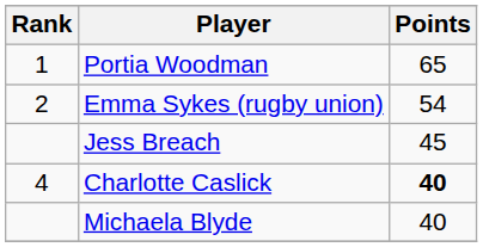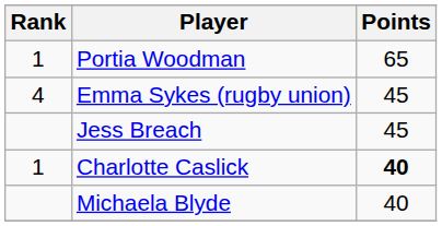 <table class="wikitable sortable">
 <tr>
 </tr>
 <tr>
 <th>Rank</th>
 <th>Player</th>
 <th>Points</th>
 </tr>
 <tr>
 <td align=center>1</td>
 <td> <a href='#'>Portia Woodman</a></td>
 <td align=center>65</td>
 </tr>
 <tr>
-<td align=center>2</td>
+<td align=center>4</td>
 <td> <a href='#'>Emma Sykes (rugby union)</a></td>
-<td align=center>54</td>
+<td align=center>45</td>
 </tr>
 <tr>
 <td align=center></td>
 <td> <a href='#'>Jess Breach</a></td>
 <td align=center>45</td>
 </tr>
 <tr>
-<td align=center>4</td>
+<td align=center>1</td>
 <td> <a href='#'>Charlotte Caslick</a></td>
 <td align=center><strong>40</strong></td>
 </tr>
 <tr>
 <td align=center></td>
 <td> <a href='#'>Michaela Blyde</a></td>
 <td align=center>40</td>
 </tr>
 <tr>
 </tr>
 </table>
